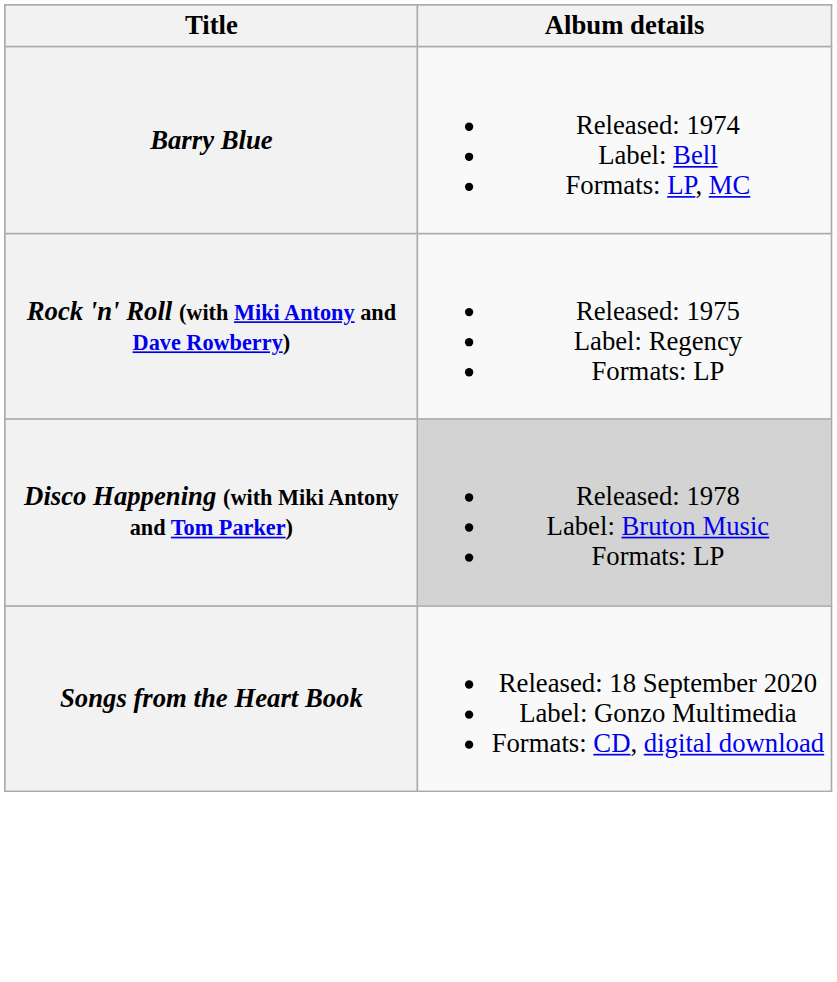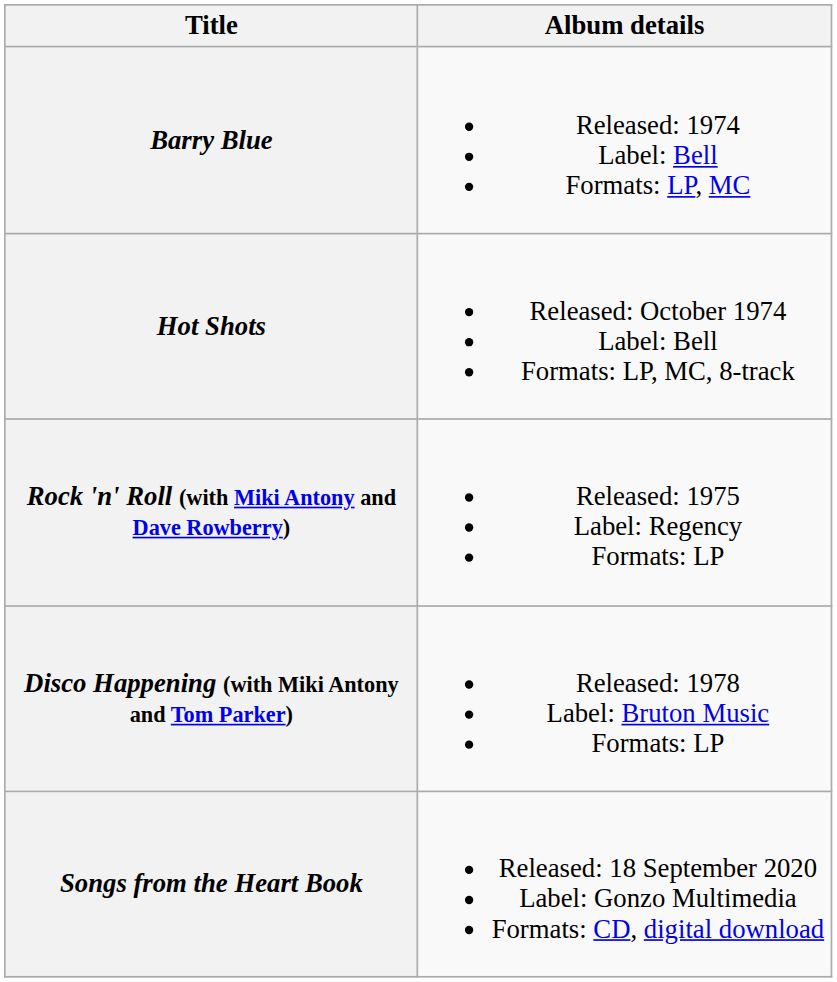 <table class="wikitable plainrowheaders" style="text-align:center;">
 <tr>
 <th scope="col" style="width:15em;">Title</th>
 <th scope="col" style="width:15em;">Album details</th>
 </tr>
 <tr>
 <th scope="row"><em>Barry Blue</em></th>
 <td><br><ul><li>Released: 1974</li><li>Label: <a href='#'>Bell</a></li><li>Formats: <a href='#'>LP</a>, <a href='#'>MC</a></li></ul></td>
 </tr>
 <tr>
+<th scope="row"><em>Hot Shots</em></th>
+<td><br><ul><li>Released: October 1974</li><li>Label: Bell</li><li>Formats: LP, MC, 8-track</li></ul></td>
+</tr>
+<tr>
 <th scope="row"><em>Rock 'n' Roll</em> <small>(with <a href='#'>Miki Antony</a> and <a href='#'>Dave Rowberry</a>)</small></th>
 <td><br><ul><li>Released: 1975</li><li>Label: Regency</li><li>Formats: LP</li></ul></td>
 </tr>
 <tr>
 <th scope="row"><em>Disco Happening</em> <small>(with Miki Antony and <a href='#'>Tom Parker</a>)</small></th>
-<td style="background: lightgrey;"><br><ul><li>Released: 1978</li><li>Label: <a href='#'>Bruton Music</a></li><li>Formats: LP</li></ul></td>
+<td><br><ul><li>Released: 1978</li><li>Label: <a href='#'>Bruton Music</a></li><li>Formats: LP</li></ul></td>
 </tr>
 <tr>
 <th scope="row"><em>Songs from the Heart Book</em></th>
 <td><br><ul><li>Released: 18 September 2020</li><li>Label: Gonzo Multimedia</li><li>Formats: <a href='#'>CD</a>, <a href='#'>digital download</a></li></ul></td>
 </tr>
 </table>
